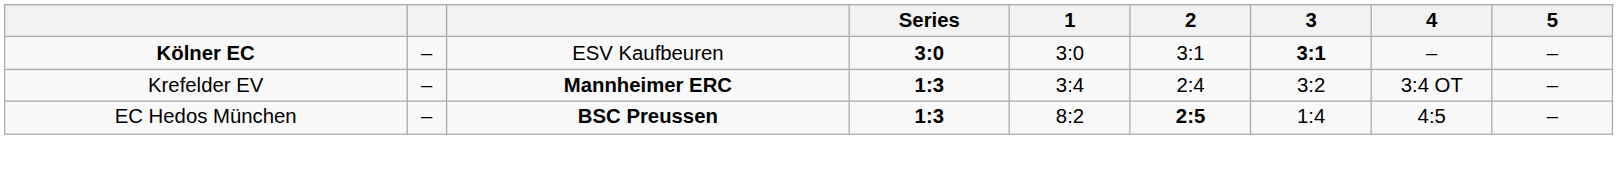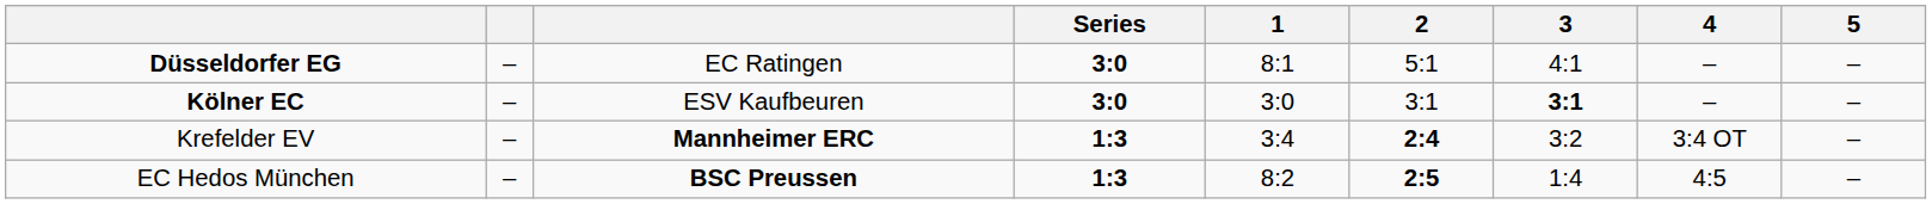 <table class="wikitable" width="80%">
 <tr style="background-color:#c0c0c0;">
 <th style="width:25%;"></th>
 <th style="width:2.5%;"></th>
 <th style="width:25%;"></th>
 <th style="width:10%;">Series</th>
 <th style="width:7.5%;">1</th>
 <th style="width:7.5%;">2</th>
 <th style="width:7.5%;">3</th>
 <th style="width:7.5%;">4</th>
 <th style="width:7.5%;">5</th>
+</tr>
+<tr align="center">
+<td><strong>Düsseldorfer EG</strong></td>
+<td>–</td>
+<td>EC Ratingen</td>
+<td><strong>3:0</strong></td>
+<td>8:1</td>
+<td>5:1</td>
+<td>4:1</td>
+<td>–</td>
+<td>–</td>
 </tr>
 <tr align="center">
 <td><strong>Kölner EC</strong></td>
 <td>–</td>
 <td>ESV Kaufbeuren</td>
 <td><strong>3:0</strong></td>
 <td>3:0</td>
 <td>3:1</td>
 <td><strong>3:1</strong></td>
 <td>–</td>
 <td>–</td>
 </tr>
 <tr align="center">
 <td>Krefelder EV</td>
 <td>–</td>
 <td><strong>Mannheimer ERC</strong></td>
 <td><strong>1:3</strong></td>
 <td>3:4</td>
-<td>2:4</td>
+<td><strong>2:4</strong></td>
 <td>3:2</td>
 <td>3:4 OT</td>
 <td>–</td>
 </tr>
 <tr align="center">
 <td>EC Hedos München</td>
 <td>–</td>
 <td><strong>BSC Preussen</strong></td>
 <td><strong>1:3</strong></td>
 <td>8:2</td>
 <td><strong>2:5</strong></td>
 <td>1:4</td>
 <td>4:5</td>
 <td>–</td>
 </tr>
 </table>
